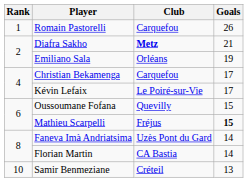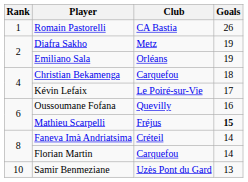 <table class="wikitable" style="text-align:center">
 <tr>
 <th>Rank</th>
 <th>Player</th>
 <th>Club</th>
 <th>Goals</th>
 </tr>
 <tr>
 <td>1</td>
 <td align="left"><a href='#'>Romain Pastorelli</a></td>
-<td align="left"><a href='#'>Carquefou</a></td>
+<td align="left"><a href='#'>CA Bastia</a></td>
 <td>26</td>
 </tr>
 <tr>
 <td rowspan="2">2</td>
 <td align="left"><a href='#'>Diafra Sakho</a></td>
-<td align="left"><strong><a href='#'>Metz</a></strong></td>
-<td>21</td>
+<td align="left"><a href='#'>Metz</a></td>
+<td>19</td>
 </tr>
 <tr>
 <td align="left"><a href='#'>Emiliano Sala</a></td>
 <td align="left"><a href='#'>Orléans</a></td>
 <td>19</td>
 </tr>
 <tr>
 <td rowspan="2">4</td>
 <td align="left"><a href='#'>Christian Bekamenga</a></td>
 <td align="left"><a href='#'>Carquefou</a></td>
-<td>17</td>
+<td>18</td>
 </tr>
 <tr>
 <td align="left">Kévin Lefaix</td>
 <td align="left"><a href='#'>Le Poiré-sur-Vie</a></td>
 <td>17</td>
 </tr>
 <tr>
 <td rowspan="2">6</td>
 <td align="left">Oussoumane Fofana</td>
 <td align="left"><a href='#'>Quevilly</a></td>
-<td>15</td>
+<td>16</td>
 </tr>
 <tr>
 <td align="left"><a href='#'>Mathieu Scarpelli</a></td>
 <td align="left"><a href='#'>Fréjus</a></td>
 <td><strong>15</strong></td>
 </tr>
 <tr>
 <td rowspan="2">8</td>
 <td align="left"><a href='#'>Faneva Imà Andriatsima</a></td>
-<td align="left"><a href='#'>Uzès Pont du Gard</a></td>
+<td align="left"><a href='#'>Créteil</a></td>
 <td>14</td>
 </tr>
 <tr>
 <td align="left">Florian Martin</td>
-<td align="left"><a href='#'>CA Bastia</a></td>
+<td align="left"><a href='#'>Carquefou</a></td>
 <td>14</td>
 </tr>
 <tr>
 <td>10</td>
 <td align="left">Samir Benmeziane</td>
-<td align="left"><a href='#'>Créteil</a></td>
+<td align="left"><a href='#'>Uzès Pont du Gard</a></td>
 <td>13</td>
 </tr>
 </table>
